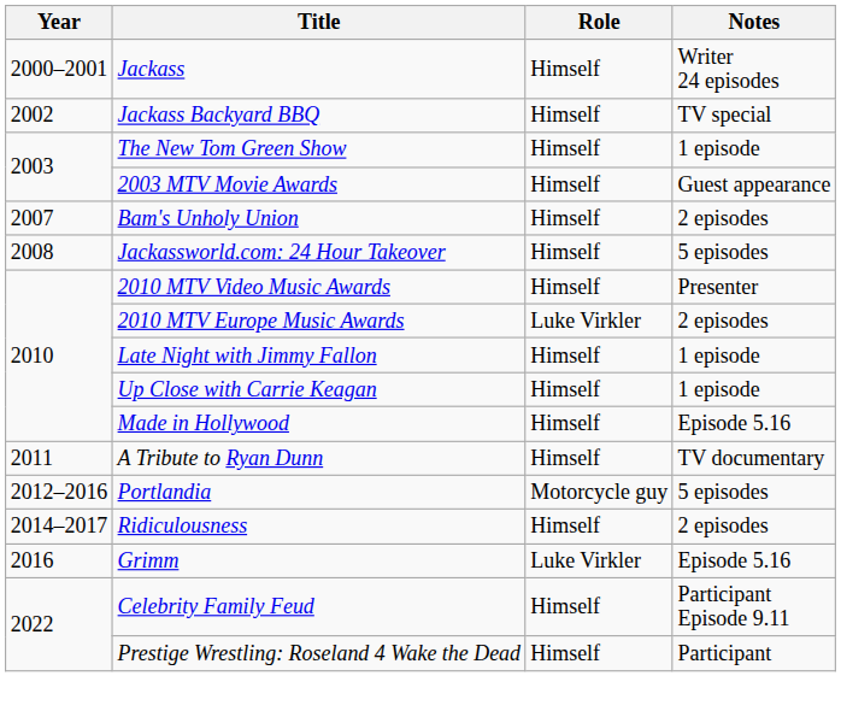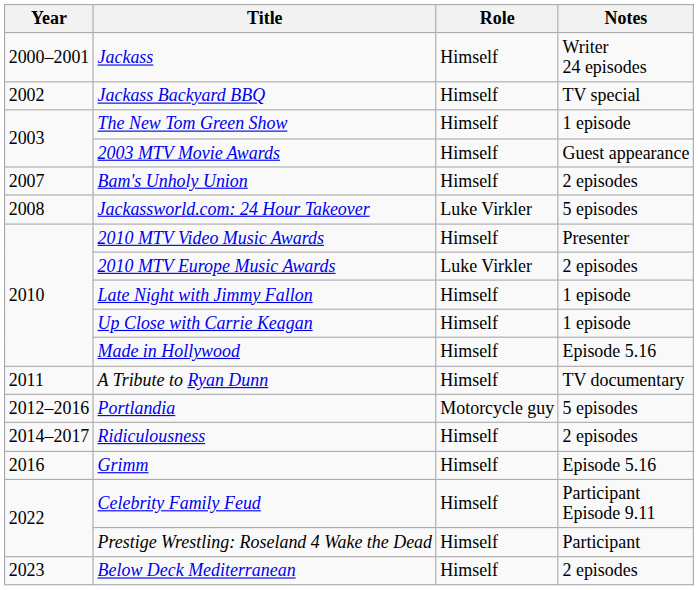 <table class="wikitable sortable">
 <tr>
 <th>Year</th>
 <th>Title</th>
 <th>Role</th>
 <th class="unsortable">Notes</th>
 </tr>
 <tr>
 <td>2000–2001</td>
 <td><em><a href='#'>Jackass</a></em></td>
 <td>Himself</td>
 <td>Writer<br>24 episodes</td>
 </tr>
 <tr>
 <td>2002</td>
 <td><em><a href='#'>Jackass Backyard BBQ</a></em></td>
 <td>Himself</td>
 <td>TV special</td>
 </tr>
 <tr>
 <td rowspan="2">2003</td>
 <td><em><a href='#'>The New Tom Green Show</a></em></td>
 <td>Himself</td>
 <td>1 episode</td>
 </tr>
 <tr>
 <td><em><a href='#'>2003 MTV Movie Awards</a></em></td>
 <td>Himself</td>
 <td>Guest appearance</td>
 </tr>
 <tr>
 <td>2007</td>
 <td><em><a href='#'>Bam's Unholy Union</a></em></td>
 <td>Himself</td>
 <td>2 episodes</td>
 </tr>
 <tr>
 <td>2008</td>
 <td><em><a href='#'>Jackassworld.com: 24 Hour Takeover</a></em></td>
-<td>Himself</td>
+<td>Luke Virkler</td>
 <td>5 episodes</td>
 </tr>
 <tr>
 <td rowspan="5">2010</td>
 <td><em><a href='#'>2010 MTV Video Music Awards</a></em></td>
 <td>Himself</td>
 <td>Presenter</td>
 </tr>
 <tr>
 <td><em><a href='#'>2010 MTV Europe Music Awards</a></em></td>
 <td>Luke Virkler</td>
 <td>2 episodes</td>
 </tr>
 <tr>
 <td><em><a href='#'>Late Night with Jimmy Fallon</a></em></td>
 <td>Himself</td>
 <td>1 episode</td>
 </tr>
 <tr>
 <td><em><a href='#'>Up Close with Carrie Keagan</a></em></td>
 <td>Himself</td>
 <td>1 episode</td>
 </tr>
 <tr>
 <td><em><a href='#'>Made in Hollywood</a></em></td>
 <td>Himself</td>
 <td>Episode 5.16</td>
 </tr>
 <tr>
 <td>2011</td>
 <td><em>A Tribute to <a href='#'>Ryan Dunn</a></em></td>
 <td>Himself</td>
 <td>TV documentary</td>
 </tr>
 <tr>
 <td>2012–2016</td>
 <td><em><a href='#'>Portlandia</a></em></td>
 <td>Motorcycle guy</td>
 <td>5 episodes</td>
 </tr>
 <tr>
 <td>2014–2017</td>
 <td><em><a href='#'>Ridiculousness</a></em></td>
 <td>Himself</td>
 <td>2 episodes</td>
 </tr>
 <tr>
 <td>2016</td>
 <td><em><a href='#'>Grimm</a></em></td>
-<td>Luke Virkler</td>
+<td>Himself</td>
 <td>Episode 5.16</td>
 </tr>
 <tr>
 <td rowspan="2">2022</td>
 <td><em><a href='#'>Celebrity Family Feud</a></em></td>
 <td>Himself</td>
 <td>Participant<br>Episode 9.11</td>
 </tr>
 <tr>
 <td><em>Prestige Wrestling: Roseland 4 Wake the Dead</em></td>
 <td>Himself</td>
 <td>Participant</td>
 </tr>
+<tr>
+<td>2023</td>
+<td><em><a href='#'>Below Deck Mediterranean</a></em></td>
+<td>Himself</td>
+<td>2 episodes</td>
+</tr>
 </table>
